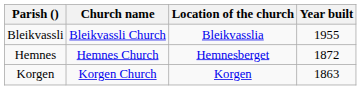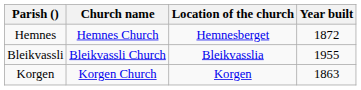 <table class="wikitable" style="text-align:center">
 <tr>
 <th>Parish ()</th>
 <th>Church name</th>
 <th>Location of the church</th>
 <th>Year built</th>
 </tr>
 <tr>
+<td>Hemnes</td>
+<td><a href='#'>Hemnes Church</a></td>
+<td><a href='#'>Hemnesberget</a></td>
+<td>1872</td>
+</tr>
+<tr>
 <td>Bleikvassli</td>
 <td><a href='#'>Bleikvassli Church</a></td>
 <td><a href='#'>Bleikvasslia</a></td>
 <td>1955</td>
-</tr>
-<tr>
-<td>Hemnes</td>
-<td><a href='#'>Hemnes Church</a></td>
-<td><a href='#'>Hemnesberget</a></td>
-<td>1872</td>
 </tr>
 <tr>
 <td>Korgen</td>
 <td><a href='#'>Korgen Church</a></td>
 <td><a href='#'>Korgen</a></td>
 <td>1863</td>
 </tr>
 </table>
